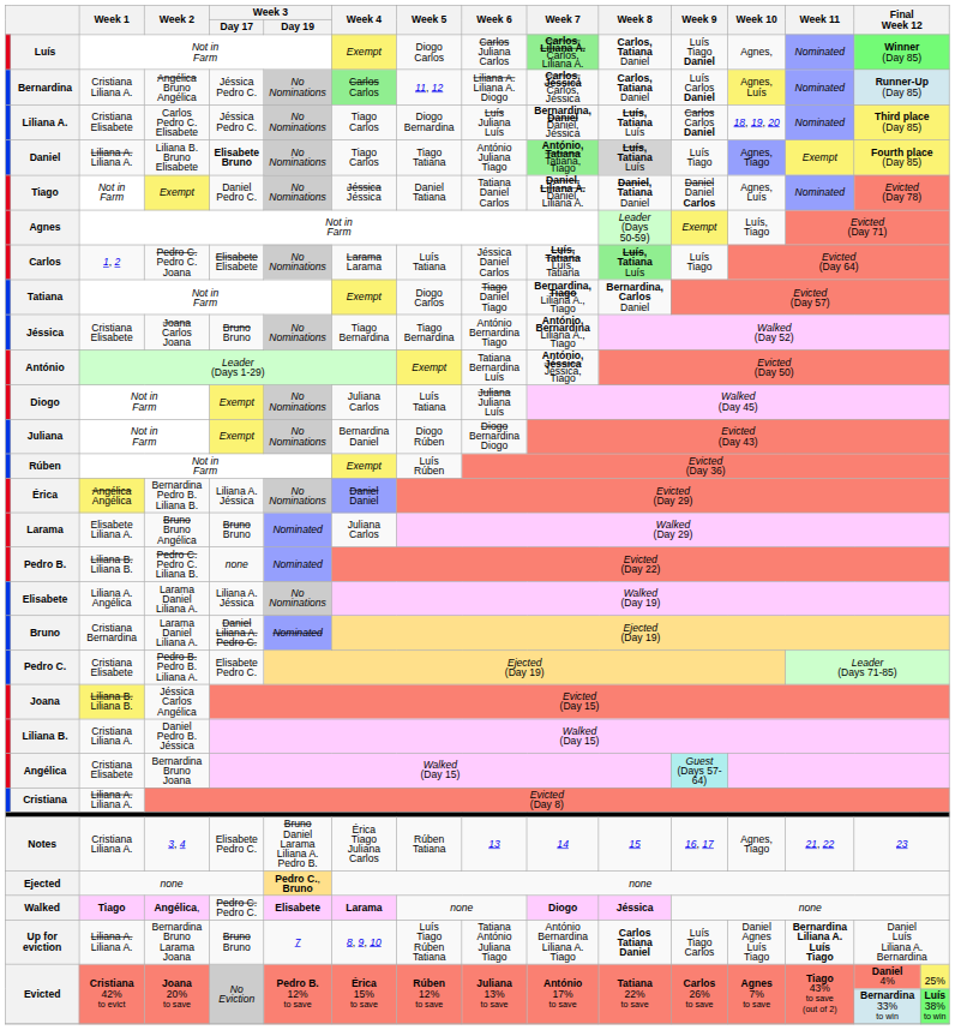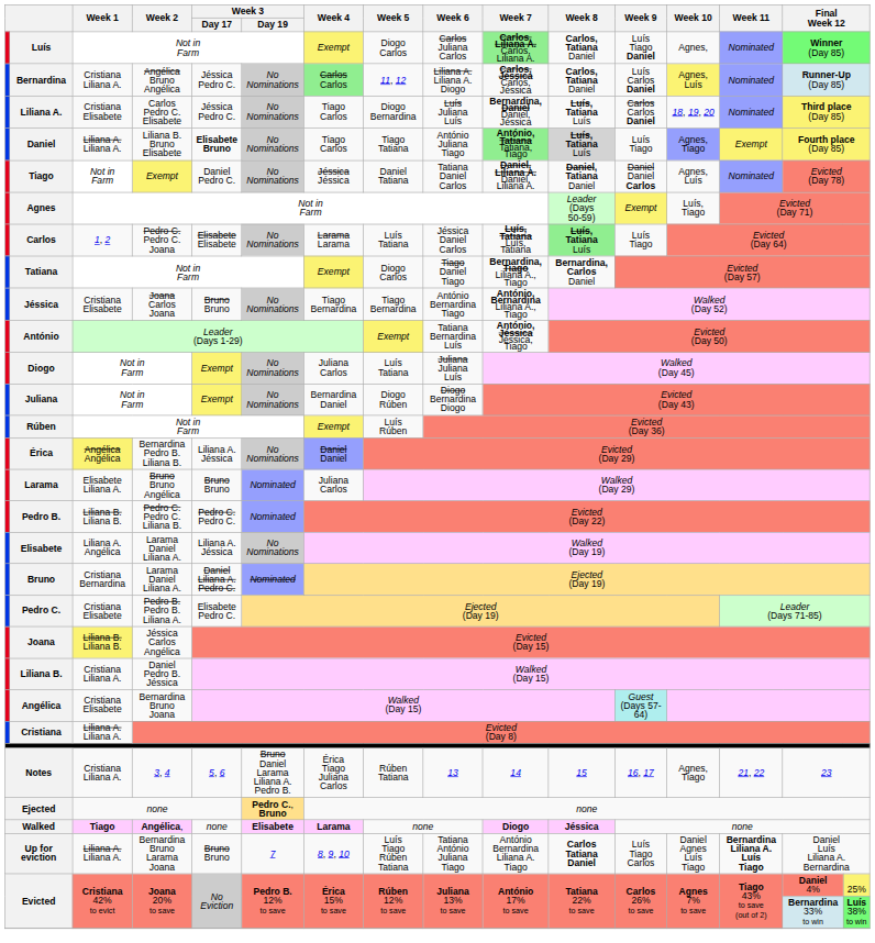 <table class="wikitable" style="text-align:center; font-size:85%; line-height:13px;">
 <tr>
 <th rowspan="2" colspan=2 style="width: 5%;"></th>
 <th rowspan="2" style="width: 5%;">Week 1</th>
 <th rowspan="2" style="width: 5%;">Week 2</th>
 <th colspan="2" style="width: 5%;">Week 3</th>
 <th rowspan="2" style="width: 5%;">Week 4</th>
 <th rowspan="2" style="width: 5%;">Week 5</th>
 <th rowspan="2" style="width: 5%;">Week 6</th>
 <th rowspan="2" style="width: 5%;">Week 7</th>
 <th rowspan="2" style="width: 5%;">Week 8</th>
 <th rowspan="2" style="width: 5%;">Week 9</th>
 <th rowspan="2" style="width: 5%;">Week 10</th>
 <th rowspan="2" style="width: 5%;">Week 11</th>
 <th colspan="2" rowspan="2" style="width: 5%;">Final<br>Week 12</th>
 </tr>
 <tr>
 <th>Day 17</th>
 <th>Day 19</th>
 </tr>
 <tr>
 <th style="background:#E4001B"></th>
 <th>Luís</th>
 <td colspan="4" bgcolor="white"><em>Not in<br>Farm</em></td>
 <td bgcolor="FBF373"><em>Exempt</em></td>
 <td>Diogo<br>Carlos</td>
 <td><s>Carlos</s><br>Juliana<br>Carlos</td>
 <td style="background: lightgreen; line-height:10px"><strong><s>Carlos,<br>Liliana A.</s></strong><br>Carlos,<br>Liliana A.</td>
 <td><strong>Carlos,<br>Tatiana</strong><br>Daniel</td>
 <td>Luís<br>Tiago<br><strong>Daniel</strong></td>
 <td>Agnes,<br> </td>
 <td bgcolor="959ffd"><em>Nominated</em></td>
 <td colspan=2 bgcolor="73FB76"><strong>Winner</strong><br>(Day 85)</td>
 </tr>
 <tr>
 <th style="background:#0035E4"></th>
 <th>Bernardina</th>
 <td>Cristiana<br>Liliana A.</td>
 <td><s>Angélica</s><br>Bruno<br>Angélica</td>
 <td>Jéssica<br>Pedro C.</td>
 <td bgcolor="CCCCCC"><em>No<br>Nominations</em></td>
 <td style="background: lightgreen;"><s>Carlos</s><br>Carlos</td>
 <td><em><a href='#'>11</a></em>, <em><a href='#'>12</a></em></td>
 <td><s>Liliana A.</s><br>Liliana A.<br>Diogo</td>
 <td style="line-height:10px"><strong><s>Carlos,<br>Jéssica</s></strong><br>Carlos,<br>Jéssica</td>
 <td><strong>Carlos,<br>Tatiana</strong><br>Daniel</td>
 <td>Luís<br>Carlos<br><strong>Daniel</strong></td>
 <td bgcolor="FBF373">Agnes,<br>Luís</td>
 <td bgcolor="959ffd"><em>Nominated</em></td>
 <td colspan=2 bgcolor="D1E8EF"><strong>Runner-Up</strong><br>(Day 85)</td>
 </tr>
 <tr>
 <th style="background:#0035E4"></th>
 <th>Liliana A.</th>
 <td>Cristiana<br>Elisabete</td>
 <td>Carlos<br>Pedro C.<br>Elisabete</td>
 <td>Jéssica<br>Pedro C.</td>
 <td bgcolor="CCCCCC"><em>No<br>Nominations</em></td>
 <td>Tiago<br>Carlos</td>
 <td>Diogo<br>Bernardina</td>
 <td><s>Luís</s><br>Juliana<br>Luís</td>
 <td style="line-height:10px"><strong>Bernardina,<br><s>Daniel</s></strong><br>Daniel,<br>Jéssica</td>
 <td><strong><s>Luís</s>,<br>Tatiana</strong><br>Luís</td>
 <td><s>Carlos</s><br>Carlos<br><strong>Daniel</strong></td>
 <td><em><a href='#'>18</a></em>, <em><a href='#'>19</a></em>, <em><a href='#'>20</a></em></td>
 <td bgcolor="959ffd"><em>Nominated</em></td>
 <td colspan=2 bgcolor="FBF373"><strong>Third place</strong><br>(Day 85)</td>
 </tr>
 <tr>
 <th style="background:#0035E4"></th>
 <th>Daniel</th>
 <td><s>Liliana A.</s><br>Liliana A.</td>
 <td>Liliana B.<br>Bruno<br>Elisabete</td>
 <td><strong>Elisabete<br>Bruno</strong></td>
 <td bgcolor="CCCCCC"><em>No<br>Nominations</em></td>
 <td>Tiago<br>Carlos</td>
 <td>Tiago<br>Tatiana</td>
 <td>António<br>Juliana<br>Tiago</td>
 <td style="background: lightgreen; line-height:10px"><strong>António,<br><s>Tatiana</s></strong><br>Tatiana,<br>Tiago</td>
 <td style="background: lightgrey;"><strong><s>Luís</s>,<br>Tatiana</strong><br>Luís</td>
 <td>Luís<br>Tiago</td>
 <td bgcolor="959ffd">Agnes,<br>Tiago</td>
 <td bgcolor="FBF373"><em>Exempt</em></td>
 <td colspan=2 bgcolor="FBF373"><strong>Fourth place</strong><br>(Day 85)</td>
 </tr>
 <tr>
 <th style="background:#E4001B"></th>
 <th>Tiago</th>
 <td bgcolor="white"><em>Not in<br>Farm</em></td>
 <td bgcolor="FBF373"><em>Exempt</em></td>
 <td>Daniel<br>Pedro C.</td>
 <td bgcolor="CCCCCC"><em>No<br>Nominations</em></td>
 <td><s>Jéssica</s><br>Jéssica</td>
 <td>Daniel<br>Tatiana</td>
 <td>Tatiana<br>Daniel<br>Carlos</td>
 <td style="line-height:10px"><strong><s>Daniel,<br>Liliana A.</s></strong><br>Daniel,<br>Liliana A.</td>
 <td><strong><s>Daniel</s>,<br>Tatiana</strong><br>Daniel</td>
 <td><s>Daniel</s><br>Daniel<br><strong>Carlos</strong></td>
 <td>Agnes,<br>Luís</td>
 <td bgcolor="959ffd"><em>Nominated</em></td>
 <td colspan="2" bgcolor="salmon"><em>Evicted</em><br>(Day 78)</td>
 </tr>
 <tr>
 <th style="background:#E4001B"></th>
 <th>Agnes</th>
 <td colspan="8" bgcolor="white"><em>Not in<br>Farm</em></td>
 <td bgcolor="#cfc"><em>Leader</em><br>(Days<br>50-59)</td>
 <td bgcolor="FBF373"><em>Exempt</em></td>
 <td>Luís,<br>Tiago</td>
 <td colspan="4" bgcolor="salmon"><em>Evicted</em><br>(Day 71)</td>
 </tr>
 <tr>
 <th style="background:#E4001B"></th>
 <th>Carlos</th>
 <td><em><a href='#'>1</a></em>, <em><a href='#'>2</a></em></td>
 <td><s>Pedro C.</s><br>Pedro C.<br>Joana</td>
 <td><s>Elisabete</s><br>Elisabete</td>
 <td bgcolor="CCCCCC"><em>No<br>Nominations</em></td>
 <td><s>Larama</s><br>Larama</td>
 <td>Luís<br>Tatiana</td>
 <td>Jéssica<br>Daniel<br>Carlos</td>
 <td style="line-height:10px"><strong><s>Luís,<br>Tatiana</s></strong><br>Luís,<br>Tatiana</td>
 <td style="background: lightgreen;"><strong><s>Luís</s>,<br>Tatiana</strong><br>Luís</td>
 <td>Luís<br>Tiago</td>
 <td colspan="5" bgcolor="salmon"><em>Evicted</em><br>(Day 64)</td>
 </tr>
 <tr>
 <th style="background:#0035E4"></th>
 <th>Tatiana</th>
 <td colspan="4" bgcolor="white"><em>Not in<br>Farm</em></td>
 <td bgcolor="FBF373"><em>Exempt</em></td>
 <td>Diogo<br>Carlos</td>
 <td><s>Tiago</s><br>Daniel<br>Tiago</td>
 <td style="line-height:10px"><strong>Bernardina,<br><s>Tiago</s></strong><br>Liliana A.,<br>Tiago</td>
 <td><strong>Bernardina,<br>Carlos</strong><br>Daniel</td>
 <td colspan="6" bgcolor="salmon"><em>Evicted</em><br>(Day 57)</td>
 </tr>
 <tr>
 <th style="background:#0035E4"></th>
 <th>Jéssica</th>
 <td>Cristiana<br>Elisabete</td>
 <td><s>Joana</s><br>Carlos<br>Joana</td>
 <td><s>Bruno</s><br>Bruno</td>
 <td bgcolor="CCCCCC"><em>No<br>Nominations</em></td>
 <td>Tiago<br>Bernardina</td>
 <td>Tiago<br>Bernardina</td>
 <td>António<br>Bernardina<br>Tiago</td>
 <td style="line-height:10px"><strong>António,<br>Bernardina</strong><br>Liliana A.,<br>Tiago</td>
 <td colspan="7" bgcolor="#ffccff"><em>Walked</em><br>(Day 52)</td>
 </tr>
 <tr>
 <th style="background:#E4001B"></th>
 <th>António</th>
 <td colspan="5" bgcolor="#cfc"><em>Leader</em><br>(Days 1-29)</td>
 <td bgcolor="FBF373"><em>Exempt</em></td>
 <td>Tatiana<br>Bernardina<br>Luís</td>
 <td style="line-height:10px"><strong>António,<br><s>Jéssica</s></strong><br>Jéssica,<br>Tiago</td>
 <td colspan="7" bgcolor="salmon"><em>Evicted</em><br>(Day 50)</td>
 </tr>
 <tr>
 <th style="background:#E4001B"></th>
 <th>Diogo</th>
 <td colspan="2" bgcolor="white"><em>Not in<br>Farm</em></td>
 <td bgcolor="FBF373"><em>Exempt</em></td>
 <td bgcolor="CCCCCC"><em>No<br>Nominations</em></td>
 <td>Juliana<br>Carlos</td>
 <td>Luís<br>Tatiana</td>
 <td><s>Juliana</s><br>Juliana<br>Luís</td>
 <td colspan="8" bgcolor="#ffccff"><em>Walked</em><br>(Day 45)</td>
 </tr>
 <tr>
 <th style="background:#0035E4"></th>
 <th>Juliana</th>
 <td colspan="2" bgcolor="white"><em>Not in<br>Farm</em></td>
 <td bgcolor="FBF373"><em>Exempt</em></td>
 <td bgcolor="CCCCCC"><em>No<br>Nominations</em><br></td>
 <td>Bernardina<br>Daniel</td>
 <td>Diogo<br>Rúben</td>
 <td><s>Diogo</s><br>Bernardina<br>Diogo</td>
 <td colspan="8" bgcolor="salmon"><em>Evicted</em><br>(Day 43)</td>
 </tr>
 <tr>
 <th style="background:#0035E4"></th>
 <th>Rúben</th>
 <td colspan="4" bgcolor="white"><em>Not in<br>Farm</em></td>
 <td bgcolor="FBF373"><em>Exempt</em></td>
 <td>Luís<br>Rúben</td>
 <td colspan="9" bgcolor="salmon"><em>Evicted</em><br>(Day 36)</td>
 </tr>
 <tr>
 <th style="background:#E4001B"></th>
 <th>Érica</th>
 <td bgcolor="FBF373"><s>Angélica</s><br>Angélica</td>
 <td>Bernardina<br>Pedro B.<br>Liliana B.</td>
 <td>Liliana A.<br>Jéssica</td>
 <td bgcolor="CCCCCC"><em>No<br>Nominations</em></td>
 <td bgcolor="959ffd"><s>Daniel</s><br>Daniel</td>
 <td colspan="10" bgcolor="salmon"><em>Evicted</em><br>(Day 29)</td>
 </tr>
 <tr>
 <th style="background:#E4001B"></th>
 <th>Larama</th>
 <td>Elisabete<br>Liliana A.</td>
 <td><s>Bruno</s><br>Bruno<br>Angélica</td>
 <td><s>Bruno</s><br>Bruno</td>
 <td bgcolor="959ffd"><em>Nominated</em></td>
 <td>Juliana<br>Carlos</td>
 <td colspan="10" bgcolor="#ffccff"><em>Walked</em><br>(Day 29)</td>
 </tr>
 <tr>
 <th style="background:#E4001B"></th>
 <th>Pedro B.</th>
 <td><s>Liliana B.</s><br>Liliana B.</td>
 <td><s>Pedro C.</s><br>Pedro C.<br>Liliana B.</td>
-<td><em>none</em></td>
+<td><s>Pedro C.</s><br>Pedro C.</td>
 <td bgcolor="959ffd"><em>Nominated</em></td>
 <td colspan="11" bgcolor="salmon"><em>Evicted</em><br>(Day 22)</td>
 </tr>
 <tr>
 <th style="background:#0035E4"></th>
 <th>Elisabete</th>
 <td>Liliana A.<br>Angélica</td>
 <td>Larama<br>Daniel<br>Liliana A.</td>
 <td>Liliana A.<br>Jéssica</td>
 <td bgcolor="CCCCCC"><em>No<br>Nominations</em></td>
 <td colspan="11" bgcolor="#ffccff"><em>Walked</em><br>(Day 19)</td>
 </tr>
 <tr>
 <th style="background:#0035E4"></th>
 <th>Bruno</th>
 <td>Cristiana<br>Bernardina</td>
 <td>Larama<br>Daniel<br>Liliana A.</td>
 <td><s>Daniel<br>Liliana A.<br>Pedro C.</s></td>
 <td bgcolor="959ffd"><s><em>Nominated</em></s></td>
 <td colspan="11" bgcolor="ffe08b"><em>Ejected</em><br>(Day 19)</td>
 </tr>
 <tr>
 <th style="background:#0035E4"></th>
 <th>Pedro C.</th>
 <td>Cristiana<br>Elisabete</td>
 <td><s>Pedro B.</s><br>Pedro B.<br>Liliana A.</td>
 <td>Elisabete<br>Pedro C.</td>
 <td colspan="8" bgcolor="ffe08b"><em>Ejected</em><br>(Day 19)</td>
 <td colspan="3" bgcolor="#cfc"><em>Leader</em><br>(Days 71-85)</td>
 </tr>
 <tr>
 <th style="background:#E4001B"></th>
 <th>Joana</th>
 <td bgcolor="FBF373"><s>Liliana B.</s><br>Liliana B.</td>
 <td>Jéssica<br>Carlos<br>Angélica</td>
 <td colspan="13" bgcolor="salmon"><em>Evicted</em><br>(Day 15)</td>
 </tr>
 <tr>
 <th style="background:#E4001B"></th>
 <th>Liliana B.</th>
 <td>Cristiana<br>Liliana A.</td>
 <td>Daniel<br>Pedro B.<br>Jéssica</td>
 <td colspan="13" bgcolor="#ffccff"><em>Walked</em><br>(Day 15)</td>
 </tr>
 <tr>
 <th style="background:#E4001B"></th>
 <th>Angélica</th>
 <td>Cristiana<br>Elisabete</td>
 <td>Bernardina<br>Bruno<br>Joana</td>
 <td colspan="7" bgcolor="#ffccff"><em>Walked</em><br>(Day 15)</td>
 <td bgcolor="#afeeee"><em>Guest</em><br>(Days 57-64)</td>
 <td colspan="5" bgcolor="#ffccff"></td>
 </tr>
 <tr>
 <th style="background:#0035E4"></th>
 <th>Cristiana</th>
 <td><s>Liliana A.</s><br>Liliana A.</td>
 <td colspan="14" bgcolor="salmon"><em>Evicted</em><br>(Day 8)</td>
 </tr>
 <tr>
 <th style="background:#000000;" colspan="17"></th>
 </tr>
 <tr>
 <th colspan=2>Notes</th>
 <td>Cristiana<br>Liliana A.</td>
 <td><em><a href='#'>3</a></em>, <em><a href='#'>4</a></em></td>
-<td>Elisabete<br>Pedro C.</td>
+<td><em><a href='#'>5</a></em>, <em><a href='#'>6</a></em></td>
 <td><s>Bruno</s><br>Daniel<br>Larama<br>Liliana A.<br>Pedro B.</td>
 <td>Érica<br>Tiago<br>Juliana<br>Carlos</td>
 <td>Rúben<br>Tatiana</td>
 <td><em><a href='#'>13</a></em></td>
 <td><em><a href='#'>14</a></em></td>
 <td><em><a href='#'>15</a></em></td>
 <td><em><a href='#'>16</a></em>, <em><a href='#'>17</a></em></td>
 <td>Agnes,<br>Tiago</td>
 <td><em><a href='#'>21</a></em>, <em><a href='#'>22</a></em></td>
 <td colspan=2><em><a href='#'>23</a></em></td>
 </tr>
 <tr>
 <th colspan=2>Ejected</th>
 <td colspan="3"><em>none</em></td>
 <td bgcolor="ffe08b"><strong>Pedro C.</strong>,<br><strong>Bruno</strong></td>
 <td colspan="10"><em>none</em></td>
 </tr>
 <tr>
 <th colspan=2>Walked</th>
 <td bgcolor="FFCCFF"><strong>Tiago</strong></td>
 <td bgcolor="FFCCFF"><strong>Angélica</strong>,<br></td>
-<td><s>Pedro C.</s><br>Pedro C.</td>
+<td><em>none</em></td>
 <td bgcolor="FFCCFF"><strong>Elisabete</strong></td>
 <td bgcolor="FFCCFF"><strong>Larama</strong></td>
 <td colspan="2"><em>none</em></td>
 <td bgcolor="FFCCFF"><strong>Diogo</strong></td>
 <td bgcolor="FFCCFF"><strong>Jéssica</strong></td>
 <td colspan="5"><em>none</em></td>
 </tr>
 <tr>
 <th colspan=2>Up for<br>eviction</th>
 <td><s>Liliana A.</s><br>Liliana A.</td>
 <td>Bernardina<br>Bruno<br>Larama<br>Joana</td>
 <td><s>Bruno</s><br>Bruno</td>
 <td><em><a href='#'>7</a></em></td>
 <td><em><a href='#'>8</a></em>, <em><a href='#'>9</a></em>, <em><a href='#'>10</a></em></td>
 <td>Luís<br>Tiago<br>Rúben<br>Tatiana</td>
 <td>Tatiana<br>António<br>Juliana<br>Tiago</td>
 <td>António<br>Bernardina<br>Liliana A.<br>Tiago</td>
 <td><strong>Carlos<br>Tatiana<br>Daniel</strong></td>
 <td>Luís<br>Tiago<br>Carlos</td>
 <td>Daniel<br>Agnes<br>Luís<br>Tiago</td>
 <td><strong>Bernardina<br>Liliana A.<br>Luís<br>Tiago</strong></td>
 <td colspan=2>Daniel<br>Luís<br>Liliana A.<br>Bernardina</td>
 </tr>
 <tr>
 <th rowspan=2 colspan=2>Evicted</th>
 <td rowspan=2 bgcolor="FA8072"><strong>Cristiana</strong><br>42%<br><small>to evict</small></td>
 <td rowspan=2 bgcolor="FA8072"><strong>Joana</strong><br>20%<br><small>to save</small></td>
 <td rowspan=2 bgcolor="CCCCCC"><em>No<br>Eviction</em></td>
 <td rowspan=2 bgcolor="FA8072"><strong>Pedro B.</strong><br>12%<br><small>to save</small></td>
 <td rowspan=2 bgcolor="FA8072"><strong>Érica</strong><br>15%<br><small>to save</small></td>
 <td rowspan=2 bgcolor="FA8072"><strong>Rúben</strong><br>12%<br><small>to save</small></td>
 <td rowspan=2 bgcolor="FA8072"><strong>Juliana</strong><br>13%<br><small>to save</small></td>
 <td rowspan=2 bgcolor="FA8072"><strong>António</strong><br>17%<br><small>to save</small></td>
 <td rowspan=2 bgcolor="FA8072"><strong>Tatiana</strong><br>22%<br><small>to save</small></td>
 <td rowspan=2 bgcolor="FA8072"><strong>Carlos</strong><br>26%<br><small>to save</small></td>
 <td rowspan=2 bgcolor="FA8072"><strong>Agnes</strong><br>7%<br><small>to save</small></td>
 <td rowspan=2 bgcolor="FA8072"><strong>Tiago</strong><br>43%<br><small>to save<br>(out of 2)</small></td>
 <td bgcolor="salmon"><strong>Daniel</strong><br>4%<br><small></small></td>
 <td bgcolor="FBF373"><br>25%<br><small></small></td>
 </tr>
 <tr>
 <td bgcolor="D1E8EF"><strong>Bernardina</strong><br>33%<br><small>to win</small></td>
 <td bgcolor="73FB76"><strong>Luís</strong><br>38%<br><small>to win</small></td>
 </tr>
 <tr>
 </tr>
 </table>
